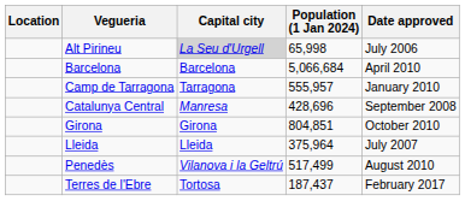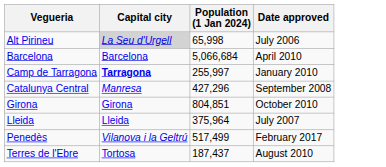 <table class="wikitable sortable">
 <tr>
-<th>Location</th>
 <th>Vegueria</th>
 <th>Capital city</th>
 <th>Population<br>(1 Jan 2024)</th>
 <th>Date approved</th>
 </tr>
 <tr>
-<td></td>
 <td><a href='#'>Alt Pirineu</a></td>
 <td style="background: lightgrey;"><em><a href='#'>La Seu d'Urgell</a></em></td>
 <td>65,998</td>
 <td>July 2006</td>
 </tr>
 <tr>
-<td></td>
 <td><a href='#'>Barcelona</a></td>
 <td><a href='#'>Barcelona</a></td>
 <td>5,066,684</td>
 <td>April 2010</td>
 </tr>
 <tr>
-<td></td>
 <td><a href='#'>Camp de Tarragona</a></td>
-<td><a href='#'>Tarragona</a></td>
-<td>555,957</td>
+<td><strong><a href='#'>Tarragona</a></strong></td>
+<td>255,997</td>
 <td>January 2010</td>
 </tr>
 <tr>
-<td></td>
 <td><a href='#'>Catalunya Central</a></td>
 <td><em><a href='#'>Manresa</a></em></td>
-<td>428,696</td>
+<td>427,296</td>
 <td>September 2008</td>
 </tr>
 <tr>
-<td></td>
 <td><a href='#'>Girona</a></td>
 <td><a href='#'>Girona</a></td>
 <td>804,851</td>
 <td>October 2010</td>
 </tr>
 <tr>
-<td></td>
 <td><a href='#'>Lleida</a></td>
 <td><a href='#'>Lleida</a></td>
 <td>375,964</td>
 <td>July 2007</td>
 </tr>
 <tr>
-<td></td>
 <td><a href='#'>Penedès</a></td>
 <td><em><a href='#'>Vilanova i la Geltrú</a></em></td>
 <td>517,499</td>
-<td>August 2010</td>
+<td>February 2017</td>
 </tr>
 <tr>
-<td></td>
 <td><a href='#'>Terres de l'Ebre</a></td>
 <td><a href='#'>Tortosa</a></td>
 <td>187,437</td>
-<td>February 2017</td>
+<td>August 2010</td>
 </tr>
 </table>
